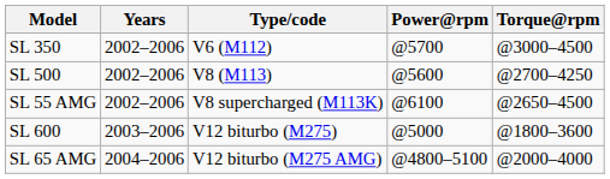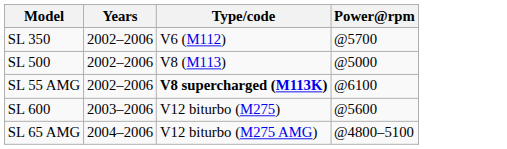 <table class=wikitable>
 <tr>
 <th>Model</th>
 <th>Years</th>
 <th>Type/code</th>
 <th>Power@rpm</th>
-<th>Torque@rpm</th>
 </tr>
 <tr>
 <td>SL 350</td>
 <td>2002–2006</td>
 <td> V6 (<a href='#'>M112</a>)</td>
 <td>@5700</td>
-<td> @3000–4500</td>
 </tr>
 <tr>
 <td>SL 500</td>
 <td>2002–2006</td>
 <td> V8 (<a href='#'>M113</a>)</td>
-<td>@5600</td>
-<td> @2700–4250</td>
+<td>@5000</td>
 </tr>
 <tr>
 <td>SL 55 AMG</td>
 <td>2002–2006</td>
-<td> V8 supercharged (<a href='#'>M113K</a>)</td>
+<td><strong> V8 supercharged (<a href='#'>M113K</a>)</strong></td>
 <td>@6100</td>
-<td> @2650–4500</td>
 </tr>
 <tr>
 <td>SL 600</td>
 <td>2003–2006</td>
 <td> V12 biturbo (<a href='#'>M275</a>)</td>
-<td>@5000</td>
-<td> @1800–3600</td>
+<td>@5600</td>
 </tr>
 <tr>
 <td>SL 65 AMG</td>
 <td>2004–2006</td>
 <td> V12 biturbo (<a href='#'>M275 AMG</a>)</td>
 <td>@4800–5100</td>
-<td> @2000–4000</td>
 </tr>
 </table>
